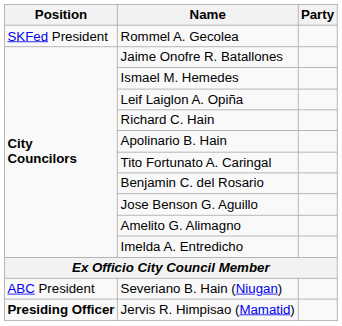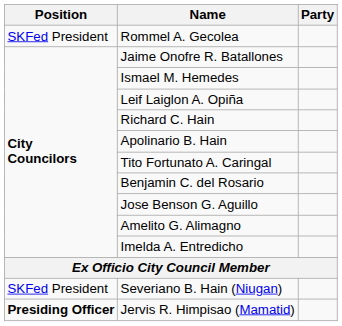 <table class=wikitable>
 <tr>
 <th>Position</th>
 <th>Name</th>
 <th colspan=2>Party</th>
 </tr>
 <tr>
 <td></strong><a href='#'>SKFed</a> President<strong></td>
 <td>Rommel A. Gecolea</td>
 <td></td>
 </tr>
 <tr>
 <td rowspan=10><strong>City<br>Councilors</strong></td>
 <td>Jaime Onofre R. Batallones</td>
 <td></td>
 </tr>
 <tr>
 <td>Ismael M. Hemedes</td>
 <td></td>
 </tr>
 <tr>
 <td>Leif Laiglon A. Opiña</td>
 <td></td>
 </tr>
 <tr>
 <td>Richard C. Hain</td>
 <td></td>
 </tr>
 <tr>
 <td>Apolinario B. Hain</td>
 <td></td>
 </tr>
 <tr>
 <td>Tito Fortunato A. Caringal</td>
 <td></td>
 </tr>
 <tr>
 <td>Benjamin C. del Rosario</td>
 <td></td>
 </tr>
 <tr>
 <td>Jose Benson G. Aguillo</td>
 <td></td>
 </tr>
 <tr>
 <td>Amelito G. Alimagno</td>
 <td></td>
 </tr>
 <tr>
 <td>Imelda A. Entredicho</td>
 <td></td>
 </tr>
 <tr>
 <th colspan=4><strong><em>Ex Officio<em> City Council Member<strong></th>
 </tr>
 <tr>
-<td></strong><a href='#'>ABC</a> President<strong></td>
+<td></strong><a href='#'>SKFed</a> President<strong></td>
 <td>Severiano B. Hain (<a href='#'>Niugan</a>)</td>
 <td></td>
 </tr>
 <tr>
 <td><strong>Presiding Officer</strong></td>
 <td>Jervis R. Himpisao (<a href='#'>Mamatid</a>)</td>
 <td colspan="2"></td>
 </tr>
 </table>
